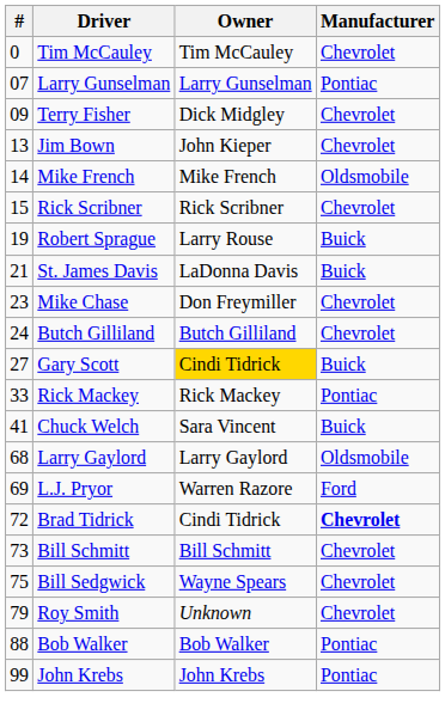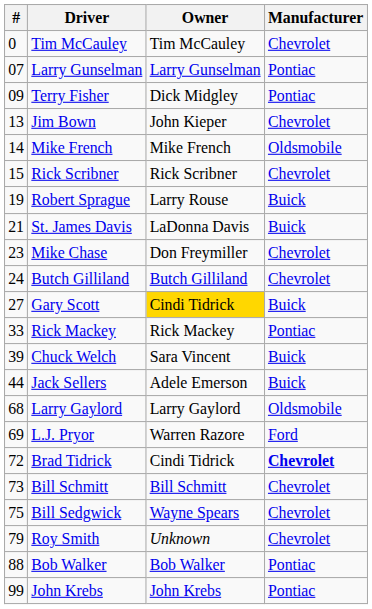 <table class="wikitable" style="font-size: 95%;">
 <tr>
 <th>#</th>
 <th>Driver</th>
 <th>Owner</th>
 <th>Manufacturer</th>
 </tr>
 <tr>
 <td>0</td>
 <td><a href='#'>Tim McCauley</a></td>
 <td>Tim McCauley</td>
 <td><a href='#'>Chevrolet</a></td>
 </tr>
 <tr>
 <td>07</td>
 <td><a href='#'>Larry Gunselman</a></td>
 <td><a href='#'>Larry Gunselman</a></td>
 <td><a href='#'>Pontiac</a></td>
 </tr>
 <tr>
 <td>09</td>
 <td><a href='#'>Terry Fisher</a></td>
 <td>Dick Midgley</td>
-<td><a href='#'>Chevrolet</a></td>
+<td><a href='#'>Pontiac</a></td>
 </tr>
 <tr>
 <td>13</td>
 <td><a href='#'>Jim Bown</a></td>
 <td>John Kieper</td>
 <td><a href='#'>Chevrolet</a></td>
 </tr>
 <tr>
 <td>14</td>
 <td><a href='#'>Mike French</a></td>
 <td>Mike French</td>
 <td><a href='#'>Oldsmobile</a></td>
 </tr>
 <tr>
 <td>15</td>
 <td><a href='#'>Rick Scribner</a></td>
 <td>Rick Scribner</td>
 <td><a href='#'>Chevrolet</a></td>
 </tr>
 <tr>
 <td>19</td>
 <td><a href='#'>Robert Sprague</a></td>
 <td>Larry Rouse</td>
 <td><a href='#'>Buick</a></td>
 </tr>
 <tr>
 <td>21</td>
 <td><a href='#'>St. James Davis</a></td>
 <td>LaDonna Davis</td>
 <td><a href='#'>Buick</a></td>
 </tr>
 <tr>
 <td>23</td>
 <td><a href='#'>Mike Chase</a></td>
 <td>Don Freymiller</td>
 <td><a href='#'>Chevrolet</a></td>
 </tr>
 <tr>
 <td>24</td>
 <td><a href='#'>Butch Gilliland</a></td>
 <td><a href='#'>Butch Gilliland</a></td>
 <td><a href='#'>Chevrolet</a></td>
 </tr>
 <tr>
 <td>27</td>
 <td><a href='#'>Gary Scott</a></td>
 <td style="background: gold;">Cindi Tidrick</td>
 <td><a href='#'>Buick</a></td>
 </tr>
 <tr>
 <td>33</td>
 <td><a href='#'>Rick Mackey</a></td>
 <td>Rick Mackey</td>
 <td><a href='#'>Pontiac</a></td>
 </tr>
 <tr>
-<td>41</td>
+<td>39</td>
 <td><a href='#'>Chuck Welch</a></td>
 <td>Sara Vincent</td>
+<td><a href='#'>Buick</a></td>
+</tr>
+<tr>
+<td>44</td>
+<td><a href='#'>Jack Sellers</a></td>
+<td>Adele Emerson</td>
 <td><a href='#'>Buick</a></td>
 </tr>
 <tr>
 <td>68</td>
 <td><a href='#'>Larry Gaylord</a></td>
 <td>Larry Gaylord</td>
 <td><a href='#'>Oldsmobile</a></td>
 </tr>
 <tr>
 <td>69</td>
 <td><a href='#'>L.J. Pryor</a></td>
 <td>Warren Razore</td>
 <td><a href='#'>Ford</a></td>
 </tr>
 <tr>
 <td>72</td>
 <td><a href='#'>Brad Tidrick</a></td>
 <td>Cindi Tidrick</td>
 <td><strong><a href='#'>Chevrolet</a></strong></td>
 </tr>
 <tr>
 <td>73</td>
 <td><a href='#'>Bill Schmitt</a></td>
 <td><a href='#'>Bill Schmitt</a></td>
 <td><a href='#'>Chevrolet</a></td>
 </tr>
 <tr>
 <td>75</td>
 <td><a href='#'>Bill Sedgwick</a></td>
 <td><a href='#'>Wayne Spears</a></td>
 <td><a href='#'>Chevrolet</a></td>
 </tr>
 <tr>
 <td>79</td>
 <td><a href='#'>Roy Smith</a></td>
 <td><em>Unknown</em></td>
 <td><a href='#'>Chevrolet</a></td>
 </tr>
 <tr>
 <td>88</td>
 <td><a href='#'>Bob Walker</a></td>
 <td><a href='#'>Bob Walker</a></td>
 <td><a href='#'>Pontiac</a></td>
 </tr>
 <tr>
 <td>99</td>
 <td><a href='#'>John Krebs</a></td>
 <td><a href='#'>John Krebs</a></td>
 <td><a href='#'>Pontiac</a></td>
 </tr>
 </table>
